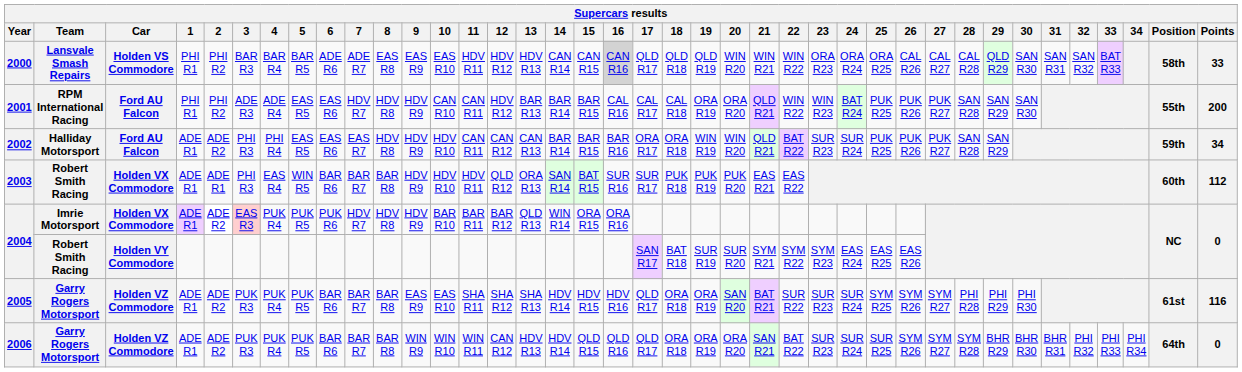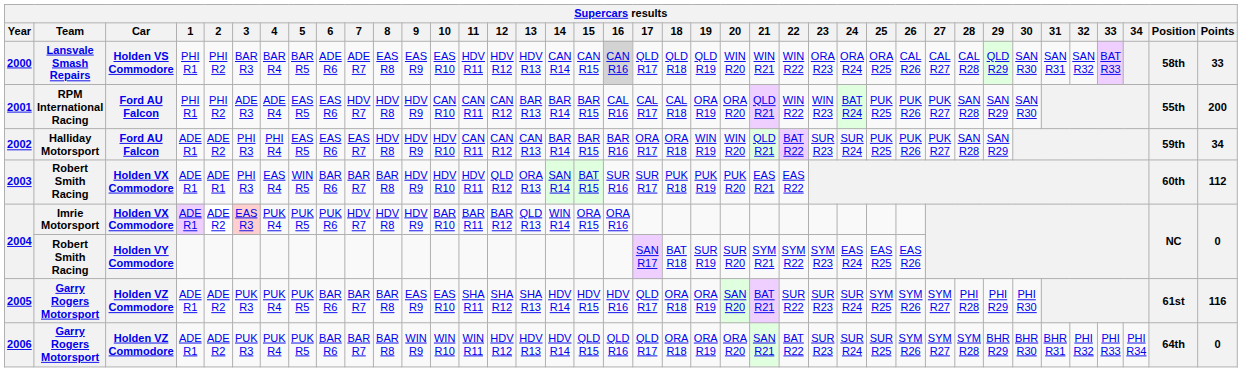 <table class="wikitable" style="text-align:center; font-size:75%">
 <tr>
 <th colspan=45><a href='#'>Supercars</a> results</th>
 </tr>
 <tr>
 <th>Year</th>
 <th>Team</th>
 <th>Car</th>
 <th>1</th>
 <th>2</th>
 <th>3</th>
 <th>4</th>
 <th>5</th>
 <th>6</th>
 <th>7</th>
 <th>8</th>
 <th>9</th>
 <th>10</th>
 <th>11</th>
 <th>12</th>
 <th>13</th>
 <th>14</th>
 <th>15</th>
 <th>16</th>
 <th>17</th>
 <th>18</th>
 <th>19</th>
 <th>20</th>
 <th>21</th>
 <th>22</th>
 <th>23</th>
 <th>24</th>
 <th>25</th>
 <th>26</th>
 <th>27</th>
 <th>28</th>
 <th>29</th>
 <th>30</th>
 <th>31</th>
 <th>32</th>
 <th>33</th>
 <th>34</th>
 <th>Position</th>
 <th>Points</th>
 </tr>
 <tr>
 <th><a href='#'>2000</a></th>
 <th><a href='#'>Lansvale Smash Repairs</a></th>
 <th><a href='#'>Holden VS Commodore</a></th>
 <td><a href='#'>PHI<br>R1</a></td>
 <td><a href='#'>PHI<br>R2</a></td>
 <td><a href='#'>BAR<br>R3</a></td>
 <td><a href='#'>BAR<br>R4</a></td>
 <td><a href='#'>BAR<br>R5</a></td>
 <td><a href='#'>ADE<br>R6</a></td>
 <td><a href='#'>ADE<br>R7</a></td>
 <td><a href='#'>EAS<br>R8</a></td>
 <td><a href='#'>EAS<br>R9</a></td>
 <td><a href='#'>EAS<br>R10</a></td>
 <td><a href='#'>HDV<br>R11</a></td>
 <td><a href='#'>HDV<br>R12</a></td>
 <td><a href='#'>HDV<br>R13</a></td>
 <td><a href='#'>CAN<br>R14</a></td>
 <td><a href='#'>CAN<br>R15</a></td>
 <td style="background: lightgrey;"><a href='#'>CAN<br>R16</a></td>
 <td><a href='#'>QLD<br>R17</a></td>
 <td><a href='#'>QLD<br>R18</a></td>
 <td><a href='#'>QLD<br>R19</a></td>
 <td><a href='#'>WIN<br>R20</a></td>
 <td><a href='#'>WIN<br>R21</a></td>
 <td><a href='#'>WIN<br>R22</a></td>
 <td><a href='#'>ORA<br>R23</a></td>
 <td><a href='#'>ORA<br>R24</a></td>
 <td><a href='#'>ORA<br>R25</a></td>
 <td><a href='#'>CAL<br>R26</a></td>
 <td><a href='#'>CAL<br>R27</a></td>
 <td><a href='#'>CAL<br>R28</a></td>
 <td style=background:#dfffdf><a href='#'>QLD<br>R29</a><br></td>
 <td><a href='#'>SAN<br>R30</a></td>
 <td><a href='#'>SAN<br>R31</a></td>
 <td><a href='#'>SAN<br>R32</a></td>
 <td style=background:#efcfff><a href='#'>BAT<br>R33</a><br></td>
 <th></th>
 <th>58th</th>
 <th>33</th>
 </tr>
 <tr>
 <th><a href='#'>2001</a></th>
 <th>RPM International Racing</th>
 <th><a href='#'>Ford AU Falcon</a></th>
 <td><a href='#'>PHI<br>R1</a></td>
 <td><a href='#'>PHI<br>R2</a></td>
 <td><a href='#'>ADE<br>R3</a></td>
 <td><a href='#'>ADE<br>R4</a></td>
 <td><a href='#'>EAS<br>R5</a></td>
 <td><a href='#'>EAS<br>R6</a></td>
 <td><a href='#'>HDV<br>R7</a></td>
 <td><a href='#'>HDV<br>R8</a></td>
 <td><a href='#'>HDV<br>R9</a></td>
 <td><a href='#'>CAN<br>R10</a></td>
 <td><a href='#'>CAN<br>R11</a></td>
-<td><a href='#'>HDV<br>R12</a></td>
+<td><a href='#'>CAN<br>R12</a></td>
 <td><a href='#'>BAR<br>R13</a></td>
 <td><a href='#'>BAR<br>R14</a></td>
 <td><a href='#'>BAR<br>R15</a></td>
 <td><a href='#'>CAL<br>R16</a></td>
 <td><a href='#'>CAL<br>R17</a></td>
 <td><a href='#'>CAL<br>R18</a></td>
 <td><a href='#'>ORA<br>R19</a></td>
 <td><a href='#'>ORA<br>R20</a></td>
 <td style=background:#efcfff><a href='#'>QLD<br>R21</a><br></td>
 <td><a href='#'>WIN<br>R22</a></td>
 <td><a href='#'>WIN<br>R23</a></td>
 <td style=background:#dfffdf><a href='#'>BAT<br>R24</a><br></td>
 <td><a href='#'>PUK<br>R25</a></td>
 <td><a href='#'>PUK<br>R26</a></td>
 <td><a href='#'>PUK<br>R27</a></td>
 <td><a href='#'>SAN<br>R28</a></td>
 <td><a href='#'>SAN<br>R29</a></td>
 <td><a href='#'>SAN<br>R30</a></td>
 <th colspan=4></th>
 <th>55th</th>
 <th>200</th>
 </tr>
 <tr>
 <th><a href='#'>2002</a></th>
 <th>Halliday Motorsport</th>
 <th><a href='#'>Ford AU Falcon</a></th>
 <td><a href='#'>ADE<br>R1</a></td>
 <td><a href='#'>ADE<br>R2</a></td>
 <td><a href='#'>PHI<br>R3</a></td>
 <td><a href='#'>PHI<br>R4</a></td>
 <td><a href='#'>EAS<br>R5</a></td>
 <td><a href='#'>EAS<br>R6</a></td>
 <td><a href='#'>EAS<br>R7</a></td>
 <td><a href='#'>HDV<br>R8</a></td>
 <td><a href='#'>HDV<br>R9</a></td>
 <td><a href='#'>HDV<br>R10</a></td>
 <td><a href='#'>CAN<br>R11</a></td>
 <td><a href='#'>CAN<br>R12</a></td>
 <td><a href='#'>CAN<br>R13</a></td>
 <td><a href='#'>BAR<br>R14</a></td>
 <td><a href='#'>BAR<br>R15</a></td>
 <td><a href='#'>BAR<br>R16</a></td>
 <td><a href='#'>ORA<br>R17</a></td>
 <td><a href='#'>ORA<br>R18</a></td>
 <td><a href='#'>WIN<br>R19</a></td>
 <td><a href='#'>WIN<br>R20</a></td>
 <td style=background:#dfffdf><a href='#'>QLD<br>R21</a><br></td>
 <td style=background:#efcfff><a href='#'>BAT<br>R22</a><br></td>
 <td><a href='#'>SUR<br>R23</a></td>
 <td><a href='#'>SUR<br>R24</a></td>
 <td><a href='#'>PUK<br>R25</a></td>
 <td><a href='#'>PUK<br>R26</a></td>
 <td><a href='#'>PUK<br>R27</a></td>
 <td><a href='#'>SAN<br>R28</a></td>
 <td><a href='#'>SAN<br>R29</a></td>
 <th colspan=5></th>
 <th>59th</th>
 <th>34</th>
 </tr>
 <tr>
 <th><a href='#'>2003</a></th>
 <th>Robert Smith Racing</th>
 <th><a href='#'>Holden VX Commodore</a></th>
 <td><a href='#'>ADE<br>R1</a></td>
 <td><a href='#'>ADE<br>R1</a></td>
 <td><a href='#'>PHI<br>R3</a></td>
 <td><a href='#'>EAS<br>R4</a></td>
 <td><a href='#'>WIN<br>R5</a></td>
 <td><a href='#'>BAR<br>R6</a></td>
 <td><a href='#'>BAR<br>R7</a></td>
 <td><a href='#'>BAR<br>R8</a></td>
 <td><a href='#'>HDV<br>R9</a></td>
 <td><a href='#'>HDV<br>R10</a></td>
 <td><a href='#'>HDV<br>R11</a></td>
 <td><a href='#'>QLD<br>R12</a></td>
 <td><a href='#'>ORA<br>R13</a></td>
 <td style=background:#dfffdf><a href='#'>SAN<br>R14</a><br></td>
 <td style=background:#dfffdf><a href='#'>BAT<br>R15</a><br></td>
 <td><a href='#'>SUR<br>R16</a></td>
 <td><a href='#'>SUR<br>R17</a></td>
 <td><a href='#'>PUK<br>R18</a></td>
 <td><a href='#'>PUK<br>R19</a></td>
 <td><a href='#'>PUK<br>R20</a></td>
 <td><a href='#'>EAS<br>R21</a></td>
 <td><a href='#'>EAS<br>R22</a></td>
 <th colspan=12></th>
 <th>60th</th>
 <th>112</th>
 </tr>
 <tr>
 <th rowspan=2><a href='#'>2004</a></th>
 <th>Imrie Motorsport</th>
 <th><a href='#'>Holden VX Commodore</a></th>
 <td style=background:#efcfff><a href='#'>ADE<br>R1</a><br></td>
 <td style=background:#ffffff><a href='#'>ADE<br>R2</a><br></td>
 <td style=background:#ffcfcf><a href='#'>EAS<br>R3</a><br></td>
 <td><a href='#'>PUK<br>R4</a></td>
 <td><a href='#'>PUK<br>R5</a></td>
 <td><a href='#'>PUK<br>R6</a></td>
 <td><a href='#'>HDV<br>R7</a></td>
 <td><a href='#'>HDV<br>R8</a></td>
 <td><a href='#'>HDV<br>R9</a></td>
 <td><a href='#'>BAR<br>R10</a></td>
 <td><a href='#'>BAR<br>R11</a></td>
 <td><a href='#'>BAR<br>R12</a></td>
 <td><a href='#'>QLD<br>R13</a></td>
 <td><a href='#'>WIN<br>R14</a></td>
 <td><a href='#'>ORA<br>R15</a></td>
 <td><a href='#'>ORA<br>R16</a></td>
 <td></td>
 <td></td>
 <td></td>
 <td></td>
 <td></td>
 <td></td>
 <td></td>
 <td></td>
 <td></td>
 <td></td>
 <th rowspan=2 colspan=8></th>
 <th rowspan=2>NC</th>
 <th rowspan=2>0</th>
 </tr>
 <tr>
 <th>Robert Smith Racing</th>
 <th><a href='#'>Holden VY Commodore</a></th>
 <td></td>
 <td></td>
 <td></td>
 <td></td>
 <td></td>
 <td></td>
 <td></td>
 <td></td>
 <td></td>
 <td></td>
 <td></td>
 <td></td>
 <td></td>
 <td></td>
 <td></td>
 <td></td>
 <td style=background:#efcfff><a href='#'>SAN<br>R17</a><br></td>
 <td><a href='#'>BAT<br>R18</a></td>
 <td><a href='#'>SUR<br>R19</a></td>
 <td><a href='#'>SUR<br>R20</a></td>
 <td><a href='#'>SYM<br>R21</a></td>
 <td><a href='#'>SYM<br>R22</a></td>
 <td><a href='#'>SYM<br>R23</a></td>
 <td><a href='#'>EAS<br>R24</a></td>
 <td><a href='#'>EAS<br>R25</a></td>
 <td><a href='#'>EAS<br>R26</a></td>
 </tr>
 <tr>
 <th><a href='#'>2005</a></th>
 <th><a href='#'>Garry Rogers Motorsport</a></th>
 <th><a href='#'>Holden VZ Commodore</a></th>
 <td><a href='#'>ADE<br>R1</a></td>
 <td><a href='#'>ADE<br>R2</a></td>
 <td><a href='#'>PUK<br>R3</a></td>
 <td><a href='#'>PUK<br>R4</a></td>
 <td><a href='#'>PUK<br>R5</a></td>
 <td><a href='#'>BAR<br>R6</a></td>
 <td><a href='#'>BAR<br>R7</a></td>
 <td><a href='#'>BAR<br>R8</a></td>
 <td><a href='#'>EAS<br>R9</a></td>
 <td><a href='#'>EAS<br>R10</a></td>
 <td><a href='#'>SHA<br>R11</a></td>
 <td><a href='#'>SHA<br>R12</a></td>
 <td><a href='#'>SHA<br>R13</a></td>
 <td><a href='#'>HDV<br>R14</a></td>
 <td><a href='#'>HDV<br>R15</a></td>
 <td><a href='#'>HDV<br>R16</a></td>
 <td><a href='#'>QLD<br>R17</a></td>
 <td><a href='#'>ORA<br>R18</a></td>
 <td><a href='#'>ORA<br>R19</a></td>
 <td style=background:#dfffdf><a href='#'>SAN<br>R20</a><br></td>
 <td style=background:#efcfff><a href='#'>BAT<br>R21</a><br></td>
 <td><a href='#'>SUR<br>R22</a></td>
 <td><a href='#'>SUR<br>R23</a></td>
 <td><a href='#'>SUR<br>R24</a></td>
 <td><a href='#'>SYM<br>R25</a></td>
 <td><a href='#'>SYM<br>R26</a></td>
 <td><a href='#'>SYM<br>R27</a></td>
 <td><a href='#'>PHI<br>R28</a></td>
 <td><a href='#'>PHI<br>R29</a></td>
 <td><a href='#'>PHI<br>R30</a></td>
 <th colspan=4></th>
 <th>61st</th>
 <th>116</th>
 </tr>
 <tr>
 <th><a href='#'>2006</a></th>
 <th><a href='#'>Garry Rogers Motorsport</a></th>
 <th><a href='#'>Holden VZ Commodore</a></th>
 <td><a href='#'>ADE<br>R1</a></td>
 <td><a href='#'>ADE<br>R2</a></td>
 <td><a href='#'>PUK<br>R3</a></td>
 <td><a href='#'>PUK<br>R4</a></td>
 <td><a href='#'>PUK<br>R5</a></td>
 <td><a href='#'>BAR<br>R6</a></td>
 <td><a href='#'>BAR<br>R7</a></td>
 <td><a href='#'>BAR<br>R8</a></td>
 <td><a href='#'>WIN<br>R9</a></td>
 <td><a href='#'>WIN<br>R10</a></td>
 <td><a href='#'>WIN<br>R11</a></td>
-<td><a href='#'>CAN<br>R12</a></td>
+<td><a href='#'>HDV<br>R12</a></td>
 <td><a href='#'>HDV<br>R13</a></td>
 <td><a href='#'>HDV<br>R14</a></td>
 <td><a href='#'>QLD<br>R15</a></td>
 <td><a href='#'>QLD<br>R16</a></td>
 <td><a href='#'>QLD<br>R17</a></td>
 <td><a href='#'>ORA<br>R18</a></td>
 <td><a href='#'>ORA<br>R19</a></td>
 <td><a href='#'>ORA<br>R20</a></td>
 <td style=background:#dfffdf><a href='#'>SAN<br>R21</a><br></td>
 <td><a href='#'>BAT<br>R22</a></td>
 <td><a href='#'>SUR<br>R23</a></td>
 <td><a href='#'>SUR<br>R24</a></td>
 <td><a href='#'>SUR<br>R25</a></td>
 <td><a href='#'>SYM<br>R26</a></td>
 <td><a href='#'>SYM<br>R27</a></td>
 <td><a href='#'>SYM<br>R28</a></td>
 <td><a href='#'>BHR<br>R29</a></td>
 <td><a href='#'>BHR<br>R30</a></td>
 <td><a href='#'>BHR<br>R31</a></td>
 <td><a href='#'>PHI<br>R32</a></td>
 <td><a href='#'>PHI<br>R33</a></td>
 <td><a href='#'>PHI<br>R34</a></td>
 <th>64th</th>
 <th>0</th>
 </tr>
 </table>
